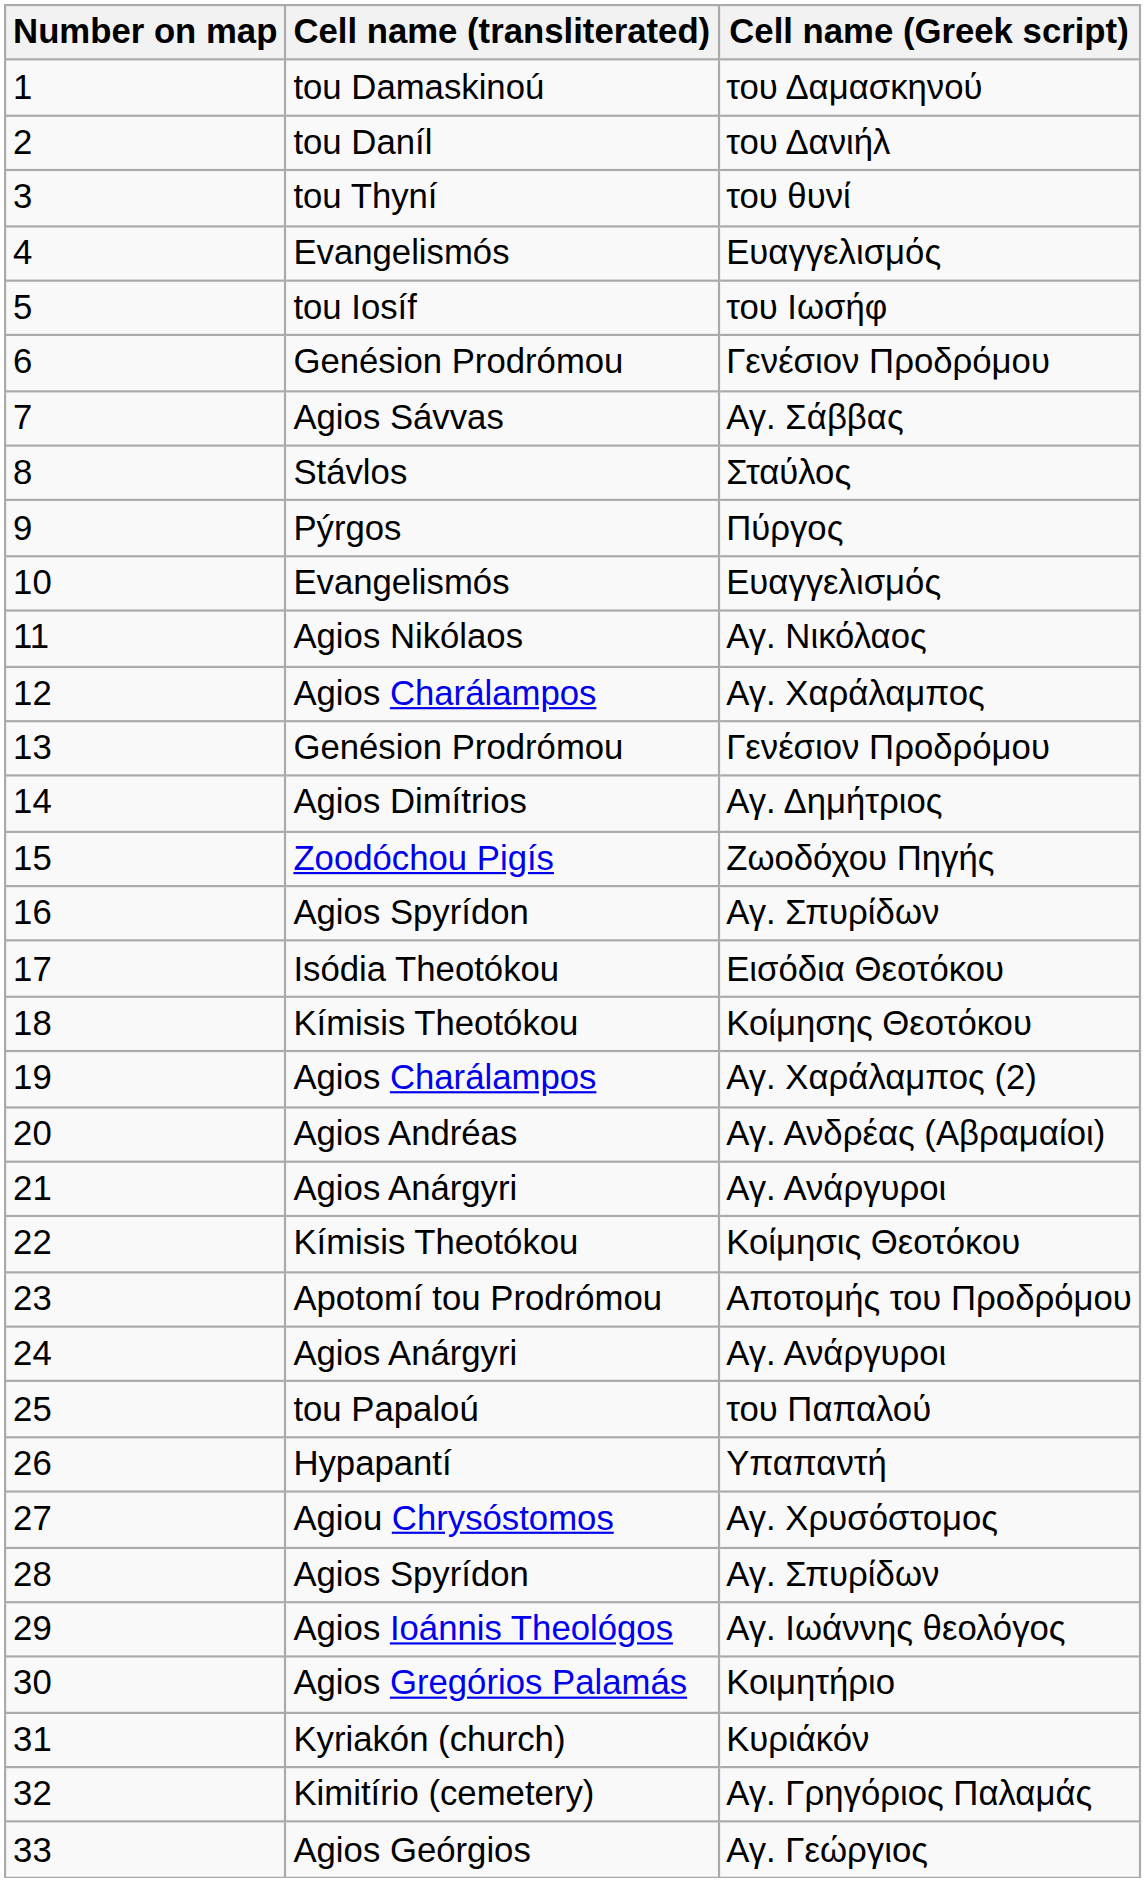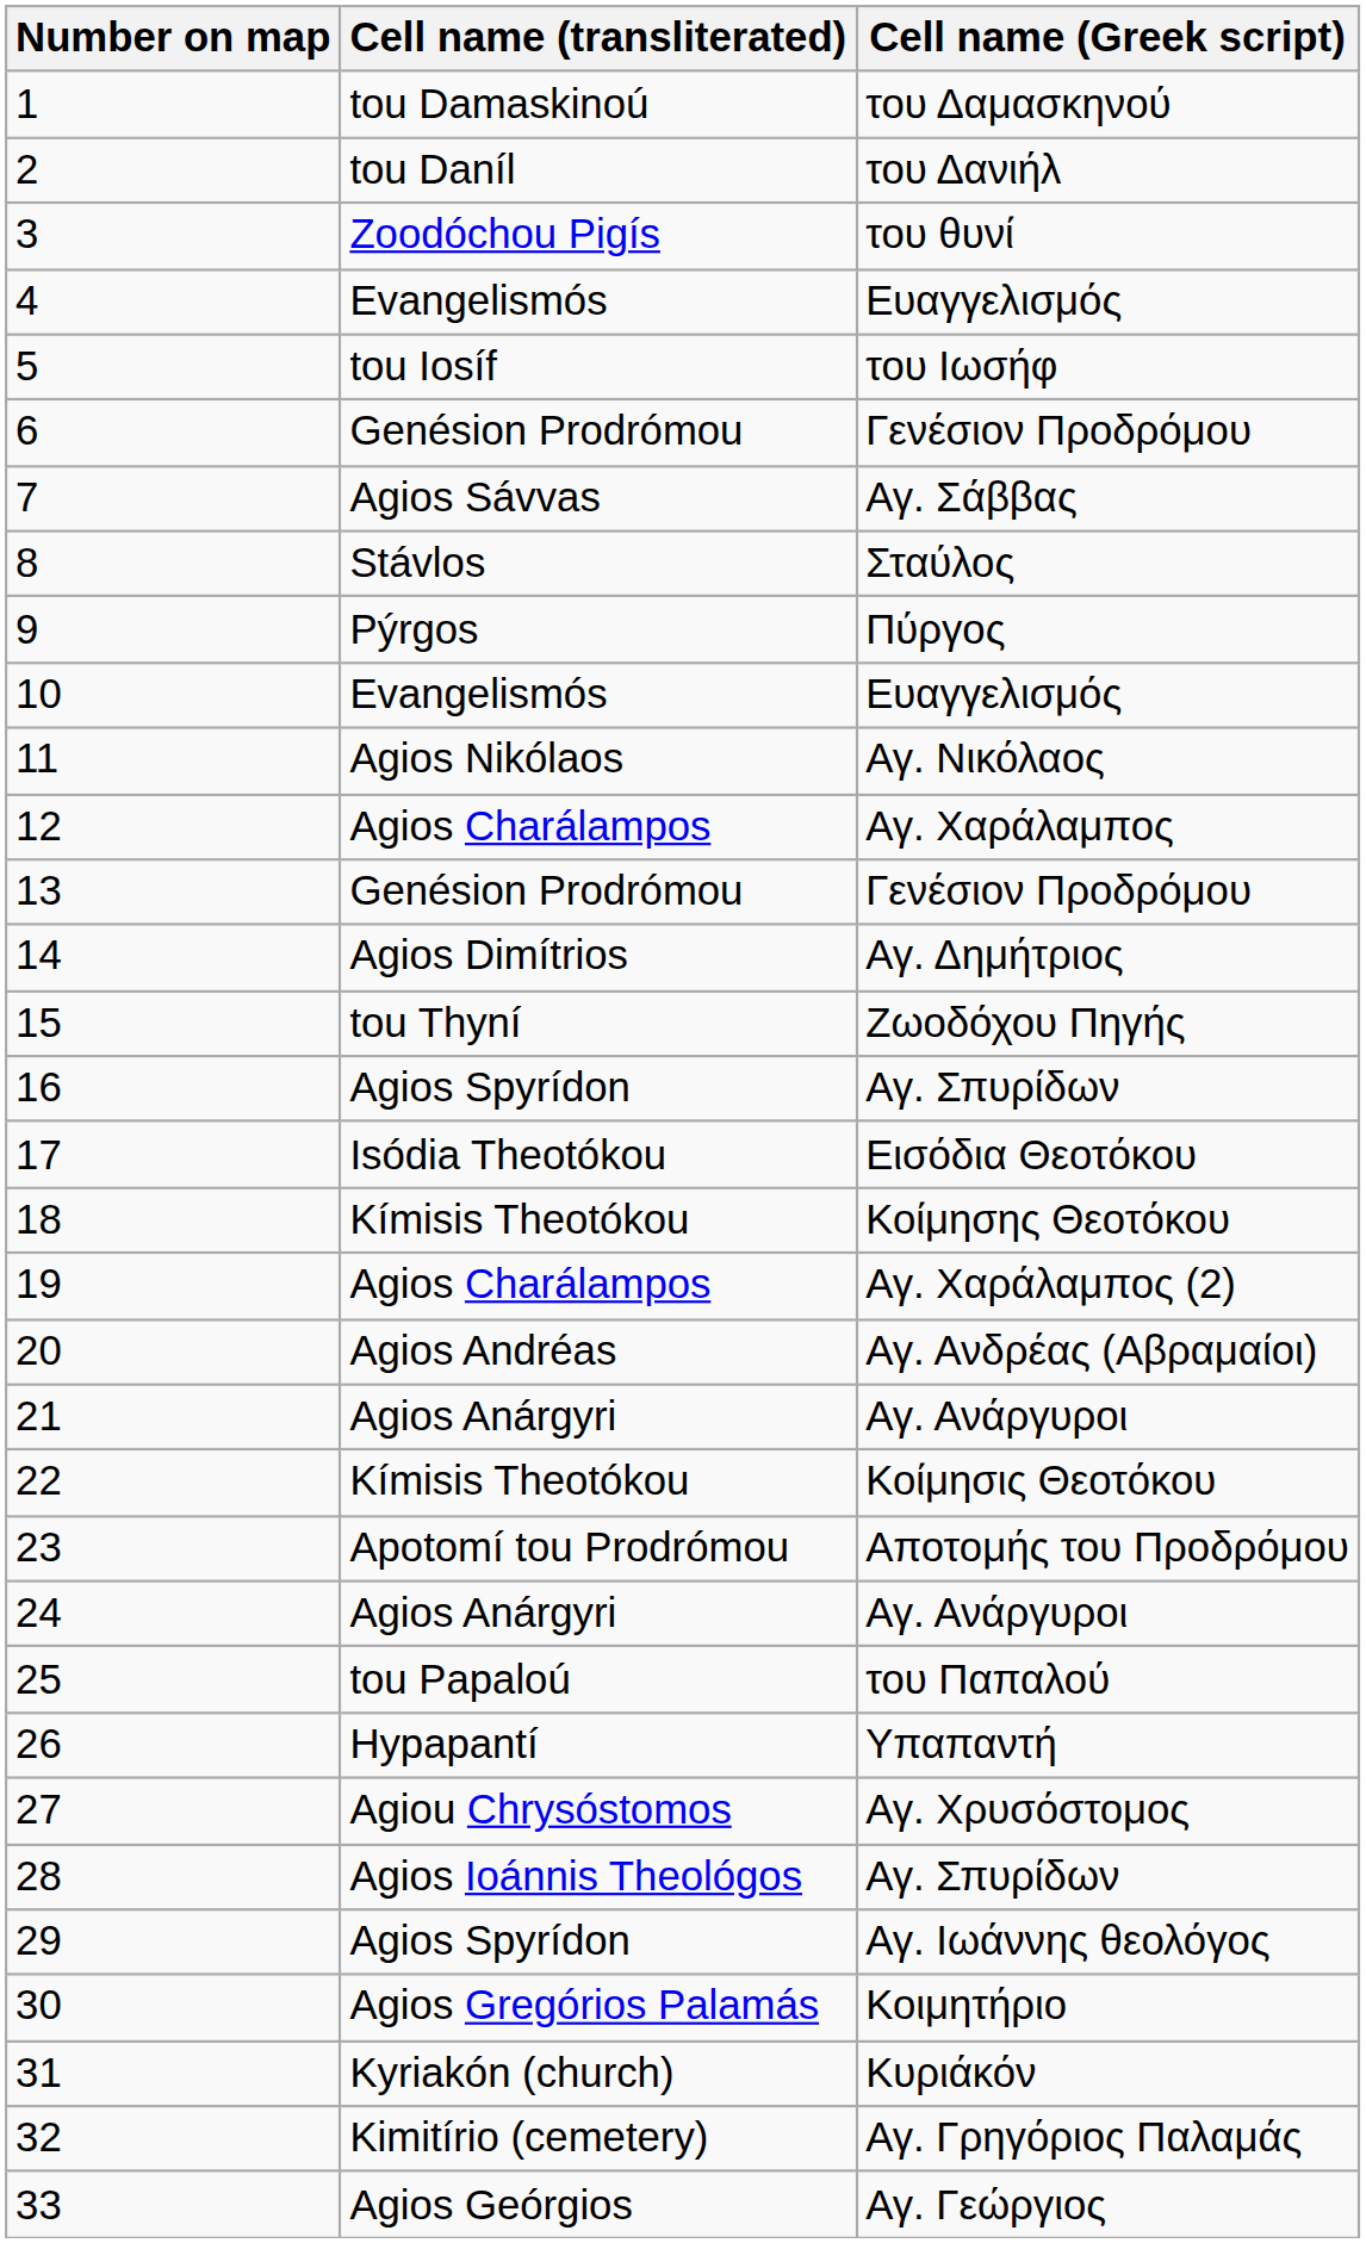 <table class="wikitable sortable">
 <tr>
 <th>Number on map</th>
 <th>Cell name (transliterated)</th>
 <th>Cell name (Greek script)</th>
 </tr>
 <tr>
 <td>1</td>
 <td>tou Damaskinoú</td>
 <td>του Δαμασκηνού</td>
 </tr>
 <tr>
 <td>2</td>
 <td>tou Daníl</td>
 <td>του Δανιήλ</td>
 </tr>
 <tr>
 <td>3</td>
-<td>tou Thyní</td>
+<td><a href='#'>Zoodóchou Pigís</a></td>
 <td>του θυνί</td>
 </tr>
 <tr>
 <td>4</td>
 <td>Evangelismós</td>
 <td>Ευαγγελισμός</td>
 </tr>
 <tr>
 <td>5</td>
 <td>tou Iosíf</td>
 <td>του Ιωσήφ</td>
 </tr>
 <tr>
 <td>6</td>
 <td>Genésion Prodrómou</td>
 <td>Γενέσιον Προδρόμου</td>
 </tr>
 <tr>
 <td>7</td>
 <td>Agios Sávvas</td>
 <td>Αγ. Σάββας</td>
 </tr>
 <tr>
 <td>8</td>
 <td>Stávlos</td>
 <td>Σταύλος</td>
 </tr>
 <tr>
 <td>9</td>
 <td>Pýrgos</td>
 <td>Πύργος</td>
 </tr>
 <tr>
 <td>10</td>
 <td>Evangelismós</td>
 <td>Ευαγγελισμός</td>
 </tr>
 <tr>
 <td>11</td>
 <td>Agios Nikólaos</td>
 <td>Αγ. Νικόλαος</td>
 </tr>
 <tr>
 <td>12</td>
 <td>Agios <a href='#'>Charálampos</a></td>
 <td>Αγ. Χαράλαμπος</td>
 </tr>
 <tr>
 <td>13</td>
 <td>Genésion Prodrómou</td>
 <td>Γενέσιον Προδρόμου</td>
 </tr>
 <tr>
 <td>14</td>
 <td>Agios Dimítrios</td>
 <td>Αγ. Δημήτριος</td>
 </tr>
 <tr>
 <td>15</td>
-<td><a href='#'>Zoodóchou Pigís</a></td>
+<td>tou Thyní</td>
 <td>Ζωοδόχου Πηγής</td>
 </tr>
 <tr>
 <td>16</td>
 <td>Agios Spyrídon</td>
 <td>Αγ. Σπυρίδων</td>
 </tr>
 <tr>
 <td>17</td>
 <td>Isódia Theotókou</td>
 <td>Εισόδια Θεοτόκου</td>
 </tr>
 <tr>
 <td>18</td>
 <td>Kímisis Theotókou</td>
 <td>Κοίμησης Θεοτόκου</td>
 </tr>
 <tr>
 <td>19</td>
 <td>Agios <a href='#'>Charálampos</a></td>
 <td>Αγ. Χαράλαμπος (2)</td>
 </tr>
 <tr>
 <td>20</td>
 <td>Agios Andréas</td>
 <td>Αγ. Ανδρέας (Αβραμαίοι)</td>
 </tr>
 <tr>
 <td>21</td>
 <td>Agios Anárgyri</td>
 <td>Αγ. Ανάργυροι</td>
 </tr>
 <tr>
 <td>22</td>
 <td>Kímisis Theotókou</td>
 <td>Κοίμησις Θεοτόκου</td>
 </tr>
 <tr>
 <td>23</td>
 <td>Apotomí tou Prodrómou</td>
 <td>Αποτομής του Προδρόμου</td>
 </tr>
 <tr>
 <td>24</td>
 <td>Agios Anárgyri</td>
 <td>Αγ. Ανάργυροι</td>
 </tr>
 <tr>
 <td>25</td>
 <td>tou Papaloú</td>
 <td>του Παπαλού</td>
 </tr>
 <tr>
 <td>26</td>
 <td>Hypapantí</td>
 <td>Υπαπαντή</td>
 </tr>
 <tr>
 <td>27</td>
 <td>Agiou <a href='#'>Chrysóstomos</a></td>
 <td>Αγ. Χρυσόστομος</td>
 </tr>
 <tr>
 <td>28</td>
-<td>Agios Spyrídon</td>
+<td>Agios <a href='#'>Ioánnis Theológos</a></td>
 <td>Αγ. Σπυρίδων</td>
 </tr>
 <tr>
 <td>29</td>
-<td>Agios <a href='#'>Ioánnis Theológos</a></td>
+<td>Agios Spyrídon</td>
 <td>Αγ. Ιωάννης θεολόγος</td>
 </tr>
 <tr>
 <td>30</td>
 <td>Agios <a href='#'>Gregórios Palamás</a></td>
 <td>Κοιμητήριο</td>
 </tr>
 <tr>
 <td>31</td>
 <td>Kyriakón (church)</td>
 <td>Κυριάκόν</td>
 </tr>
 <tr>
 <td>32</td>
 <td>Kimitírio (cemetery)</td>
 <td>Αγ. Γρηγόριος Παλαμάς</td>
 </tr>
 <tr>
 <td>33</td>
 <td>Agios Geórgios</td>
 <td>Αγ. Γεώργιος</td>
 </tr>
 </table>
